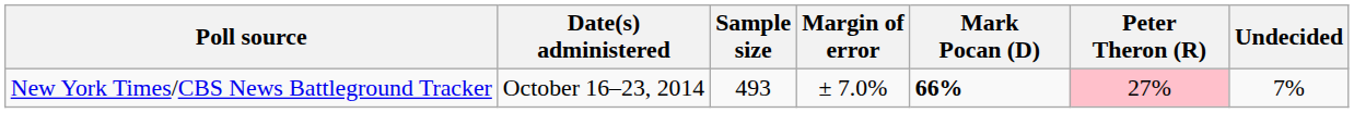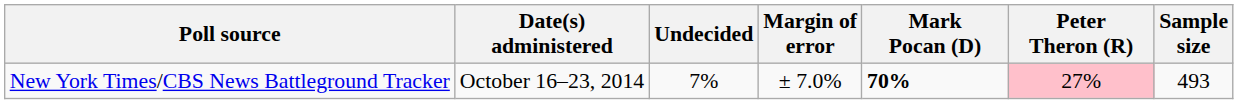 <table class="wikitable">
 <tr>
 <th>Poll source</th>
 <th>Date(s)<br>administered</th>
-<th>Sample<br>size</th>
+<th>Undecided</th>
 <th>Margin of<br>error</th>
 <th style="width:100px;">Mark<br>Pocan (D)</th>
 <th style="width:100px;">Peter<br>Theron (R)</th>
-<th>Undecided</th>
+<th>Sample<br>size</th>
 </tr>
 <tr>
 <td><a href='#'>New York Times</a>/<a href='#'>CBS News Battleground Tracker</a></td>
 <td align=center>October 16–23, 2014</td>
+<td align=center>7%</td>
+<td align=center>± 7.0%</td>
+<td><strong>70%</strong></td>
+<td align=center style="background: pink;">27%</td>
 <td align=center>493</td>
-<td align=center>± 7.0%</td>
-<td><strong>66%</strong></td>
-<td align=center style="background: pink;">27%</td>
-<td align=center>7%</td>
 </tr>
 </table>
